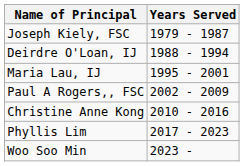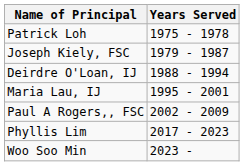 <table class="wikitable">
 <tr>
 <th>Name of Principal</th>
 <th>Years Served</th>
+</tr>
+<tr>
+<td>Patrick Loh</td>
+<td>1975 - 1978</td>
 </tr>
 <tr>
 <td>Joseph Kiely, FSC</td>
 <td>1979 - 1987</td>
 </tr>
 <tr>
 <td>Deirdre O'Loan, IJ</td>
 <td>1988 - 1994</td>
 </tr>
 <tr>
 <td>Maria Lau, IJ</td>
 <td>1995 - 2001</td>
 </tr>
 <tr>
 <td>Paul A Rogers,, FSC</td>
 <td>2002 - 2009</td>
 </tr>
 <tr>
-<td>Christine Anne Kong</td>
-<td>2010 - 2016</td>
-</tr>
-<tr>
 <td>Phyllis Lim</td>
 <td>2017 - 2023</td>
 </tr>
 <tr>
 <td>Woo Soo Min</td>
 <td>2023 -</td>
 </tr>
 </table>
